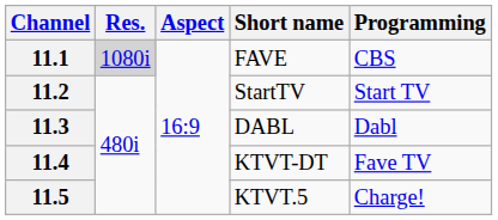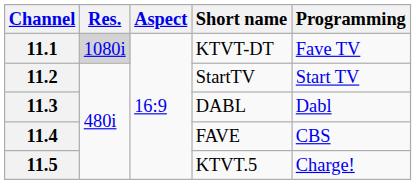 <table class="wikitable">
 <tr>
 <th scope = "col"><a href='#'>Channel</a></th>
 <th scope = "col"><a href='#'>Res.</a></th>
 <th scope = "col"><a href='#'>Aspect</a></th>
 <th scope = "col">Short name</th>
 <th scope = "col">Programming</th>
 </tr>
 <tr>
 <th scope = "row">11.1</th>
 <td style="background: lightgrey;"><a href='#'>1080i</a></td>
 <td rowspan="5"><a href='#'>16:9</a></td>
-<td>FAVE</td>
-<td><a href='#'>CBS</a></td>
+<td>KTVT-DT</td>
+<td><a href='#'>Fave TV</a></td>
 </tr>
 <tr>
 <th scope = "row">11.2</th>
 <td rowspan="4"><a href='#'>480i</a></td>
 <td>StartTV</td>
 <td><a href='#'>Start TV</a></td>
 </tr>
 <tr>
 <th scope = "row">11.3</th>
 <td>DABL</td>
 <td><a href='#'>Dabl</a></td>
 </tr>
 <tr>
 <th scope = "row">11.4</th>
-<td>KTVT-DT</td>
-<td><a href='#'>Fave TV</a></td>
+<td>FAVE</td>
+<td><a href='#'>CBS</a></td>
 </tr>
 <tr>
 <th>11.5</th>
 <td>KTVT.5</td>
 <td><a href='#'>Charge!</a></td>
 </tr>
 </table>
